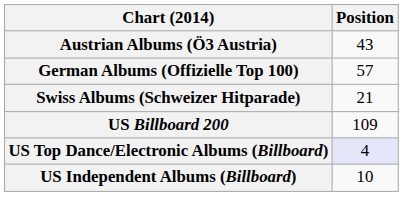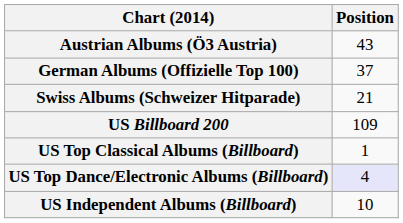 <table class="wikitable plainrowheaders sortable" style="text-align:center;">
 <tr>
 <th>Chart (2014)</th>
 <th>Position</th>
 </tr>
 <tr>
 <th scope="row">Austrian Albums (Ö3 Austria)</th>
 <td>43</td>
 </tr>
 <tr>
 <th scope="row">German Albums (Offizielle Top 100)</th>
-<td>57</td>
+<td>37</td>
 </tr>
 <tr>
 <th scope="row">Swiss Albums (Schweizer Hitparade)</th>
 <td>21</td>
 </tr>
 <tr>
 <th scope="row">US <em>Billboard 200</em></th>
 <td>109</td>
 </tr>
 <tr>
+<th scope="row">US Top Classical Albums (<em>Billboard</em>)</th>
+<td>1</td>
+</tr>
+<tr>
 <th scope="row">US Top Dance/Electronic Albums (<em>Billboard</em>)</th>
 <td style="background: lavender;">4</td>
 </tr>
 <tr>
 <th scope="row">US Independent Albums (<em>Billboard</em>)</th>
 <td>10</td>
 </tr>
 </table>
